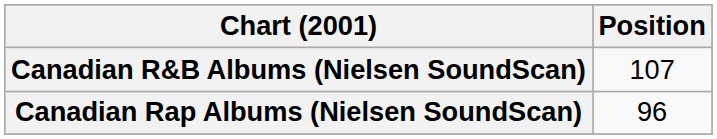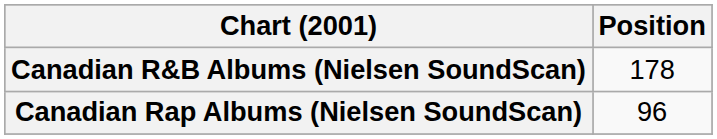 <table class="wikitable sortable plainrowheaders" style="text-align:center;">
 <tr>
 <th scope="col">Chart (2001)</th>
 <th scope="col">Position</th>
 </tr>
 <tr>
 <th scope="row">Canadian R&B Albums (Nielsen SoundScan)</th>
-<td>107</td>
+<td>178</td>
 </tr>
 <tr>
 <th scope="row">Canadian Rap Albums (Nielsen SoundScan)</th>
 <td>96</td>
 </tr>
 </table>
